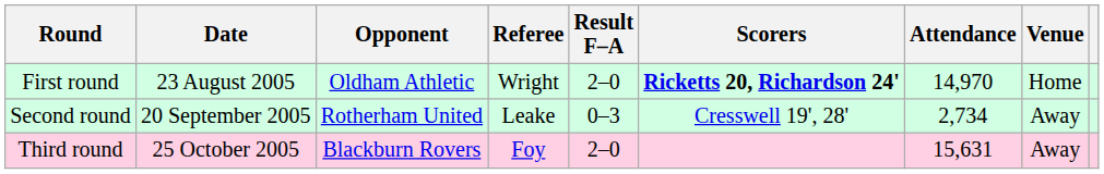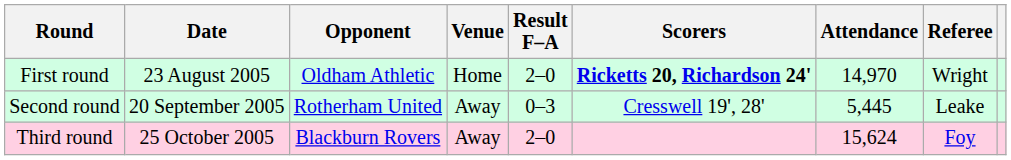 <table class="wikitable sortable" style="text-align:center">
 <tr>
 <th>Round</th>
 <th>Date</th>
 <th>Opponent</th>
-<th class="unsortable">Referee</th>
+<th>Venue</th>
 <th>Result<br>F–A</th>
 <th class="unsortable">Scorers</th>
 <th>Attendance</th>
-<th>Venue</th>
+<th class="unsortable">Referee</th>
 <th class="unsortable"></th>
 </tr>
 <tr style="background-color: #d0ffe3;">
 <td>First round</td>
 <td>23 August 2005</td>
 <td><a href='#'>Oldham Athletic</a></td>
-<td>Wright</td>
+<td>Home</td>
 <td>2–0</td>
 <td><strong><a href='#'>Ricketts</a> 20, <a href='#'>Richardson</a> 24'</strong></td>
 <td>14,970</td>
-<td>Home</td>
+<td>Wright</td>
 <td></td>
 </tr>
 <tr style="background-color: #d0ffe3;">
 <td>Second round</td>
 <td>20 September 2005</td>
 <td><a href='#'>Rotherham United</a></td>
-<td>Leake</td>
+<td>Away</td>
 <td>0–3</td>
 <td><a href='#'>Cresswell</a> 19', 28'</td>
-<td>2,734</td>
-<td>Away</td>
+<td>5,445</td>
+<td>Leake</td>
 <td></td>
 </tr>
 <tr style="background-color: #ffd0e3;">
 <td>Third round</td>
 <td>25 October 2005</td>
 <td><a href='#'>Blackburn Rovers</a></td>
-<td><a href='#'>Foy</a></td>
+<td>Away</td>
 <td>2–0</td>
 <td></td>
-<td>15,631</td>
-<td>Away</td>
+<td>15,624</td>
+<td><a href='#'>Foy</a></td>
 <td></td>
 </tr>
 </table>
